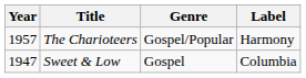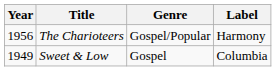 <table class="wikitable">
 <tr>
 <th>Year</th>
 <th>Title</th>
 <th>Genre</th>
 <th>Label</th>
 </tr>
 <tr>
-<td>1957</td>
+<td>1956</td>
 <td><em>The Charioteers</em></td>
 <td>Gospel/Popular</td>
 <td>Harmony</td>
 </tr>
 <tr>
-<td>1947</td>
+<td>1949</td>
 <td><em>Sweet & Low</em></td>
 <td>Gospel</td>
 <td>Columbia</td>
 </tr>
 </table>
